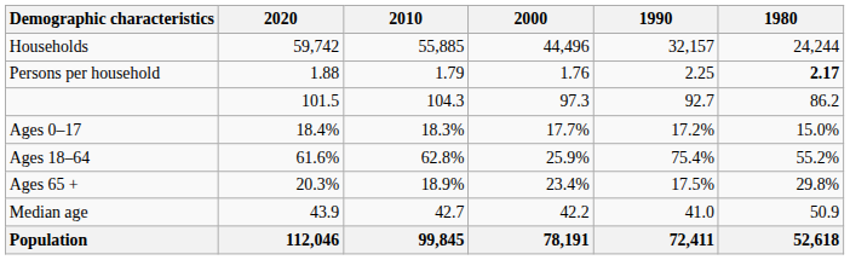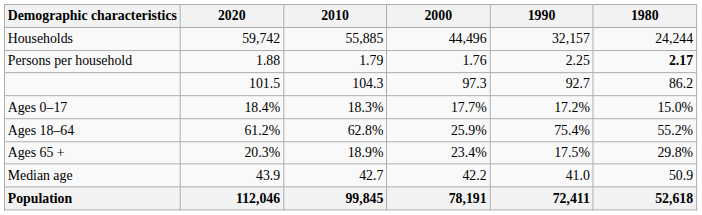 <table class="wikitable" style="font-size: 90%; text-align: right;">
 <tr>
 <th>Demographic characteristics</th>
 <th style="width: 7em;">2020</th>
 <th style="width: 7em;">2010</th>
 <th style="width: 7em;">2000</th>
 <th style="width: 7em;">1990</th>
 <th style="width: 7em;">1980</th>
 </tr>
 <tr>
 <td style="text-align:left">Households</td>
 <td>59,742</td>
 <td>55,885</td>
 <td>44,496</td>
 <td>32,157</td>
 <td>24,244</td>
 </tr>
 <tr>
 <td style="text-align:left">Persons per household</td>
 <td>1.88</td>
 <td>1.79</td>
 <td>1.76</td>
 <td>2.25</td>
 <td><strong>2.17</strong></td>
 </tr>
 <tr>
 <td style="text-align:left"></td>
 <td>101.5</td>
 <td>104.3</td>
 <td>97.3</td>
 <td>92.7</td>
 <td>86.2</td>
 </tr>
 <tr>
 <td style="text-align:left">Ages 0–17</td>
 <td>18.4%</td>
 <td>18.3%</td>
 <td>17.7%</td>
 <td>17.2%</td>
 <td>15.0%</td>
 </tr>
 <tr>
 <td style="text-align:left">Ages 18–64</td>
-<td>61.6%</td>
+<td>61.2%</td>
 <td>62.8%</td>
 <td>25.9%</td>
 <td>75.4%</td>
 <td>55.2%</td>
 </tr>
 <tr>
 <td style="text-align:left">Ages 65 +</td>
 <td>20.3%</td>
 <td>18.9%</td>
 <td>23.4%</td>
 <td>17.5%</td>
 <td>29.8%</td>
 </tr>
 <tr>
 <td style="text-align:left">Median age</td>
 <td>43.9</td>
 <td>42.7</td>
 <td>42.2</td>
 <td>41.0</td>
 <td>50.9</td>
 </tr>
 <tr>
 <th style="text-align:left">Population</th>
 <th style="text-align:right">112,046</th>
 <th style="text-align:right">99,845</th>
 <th style="text-align:right">78,191</th>
 <th style="text-align:right">72,411</th>
 <th style="text-align:right">52,618</th>
 </tr>
 </table>
